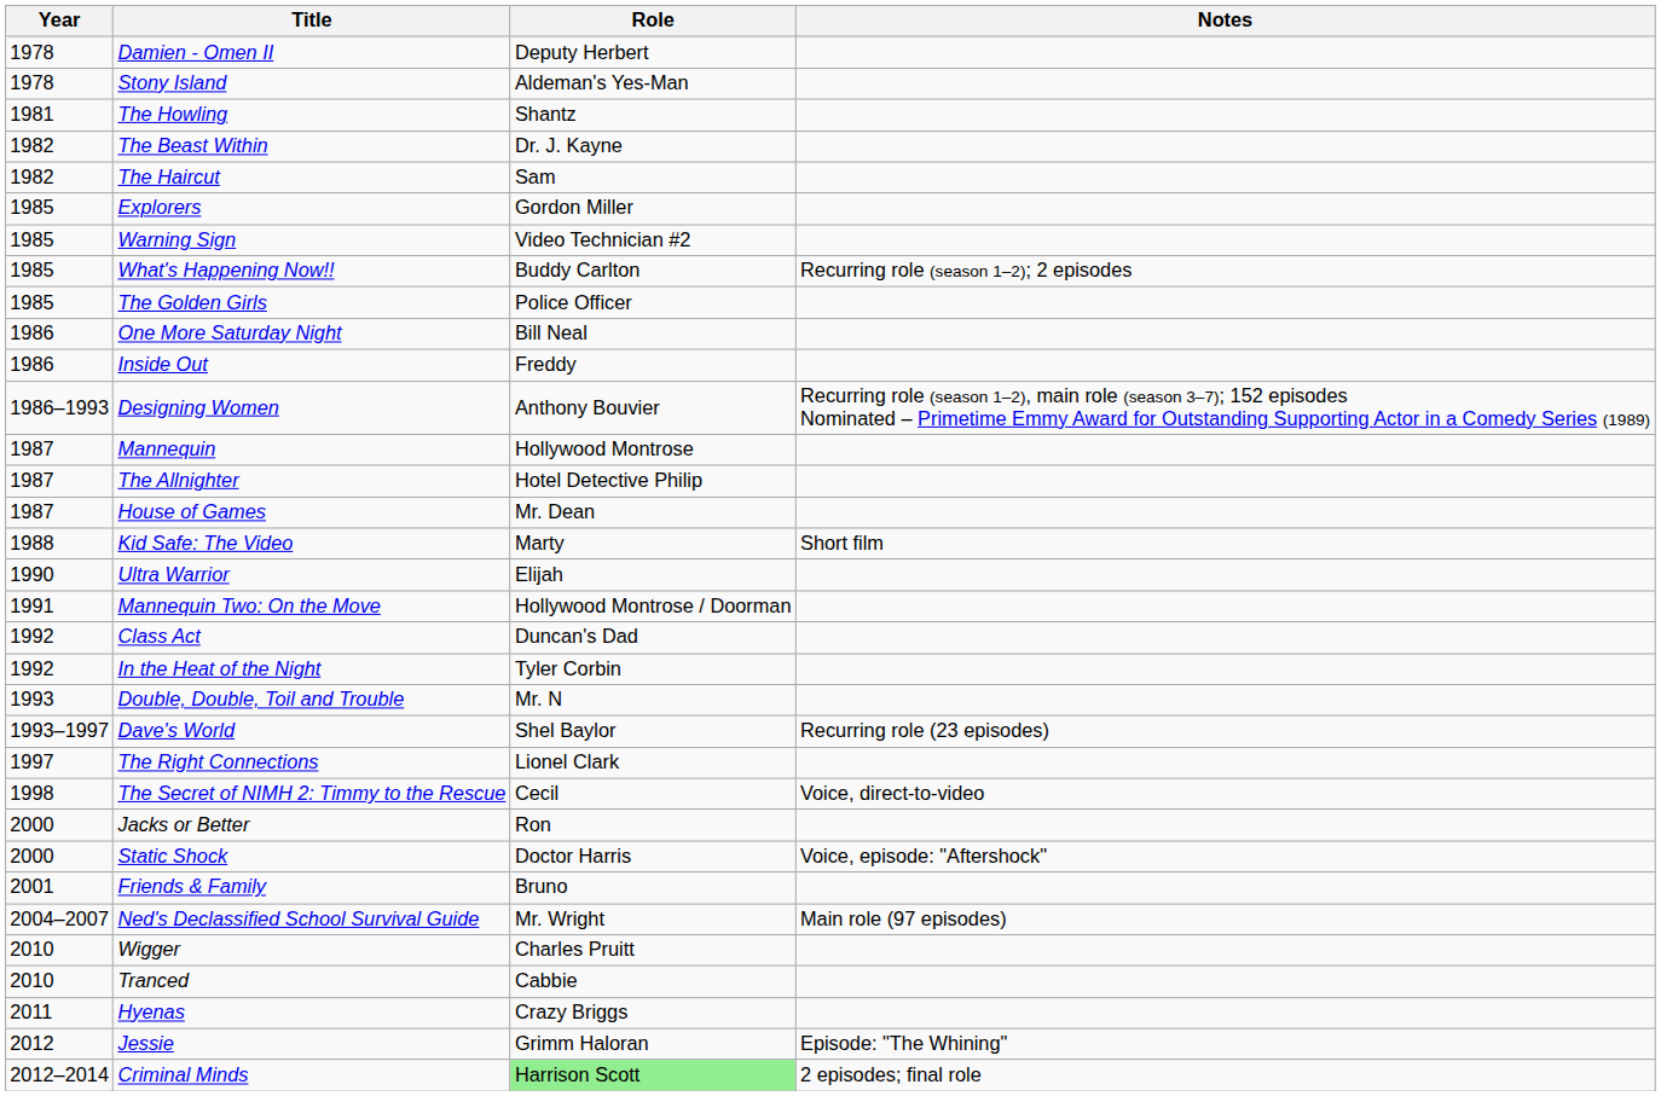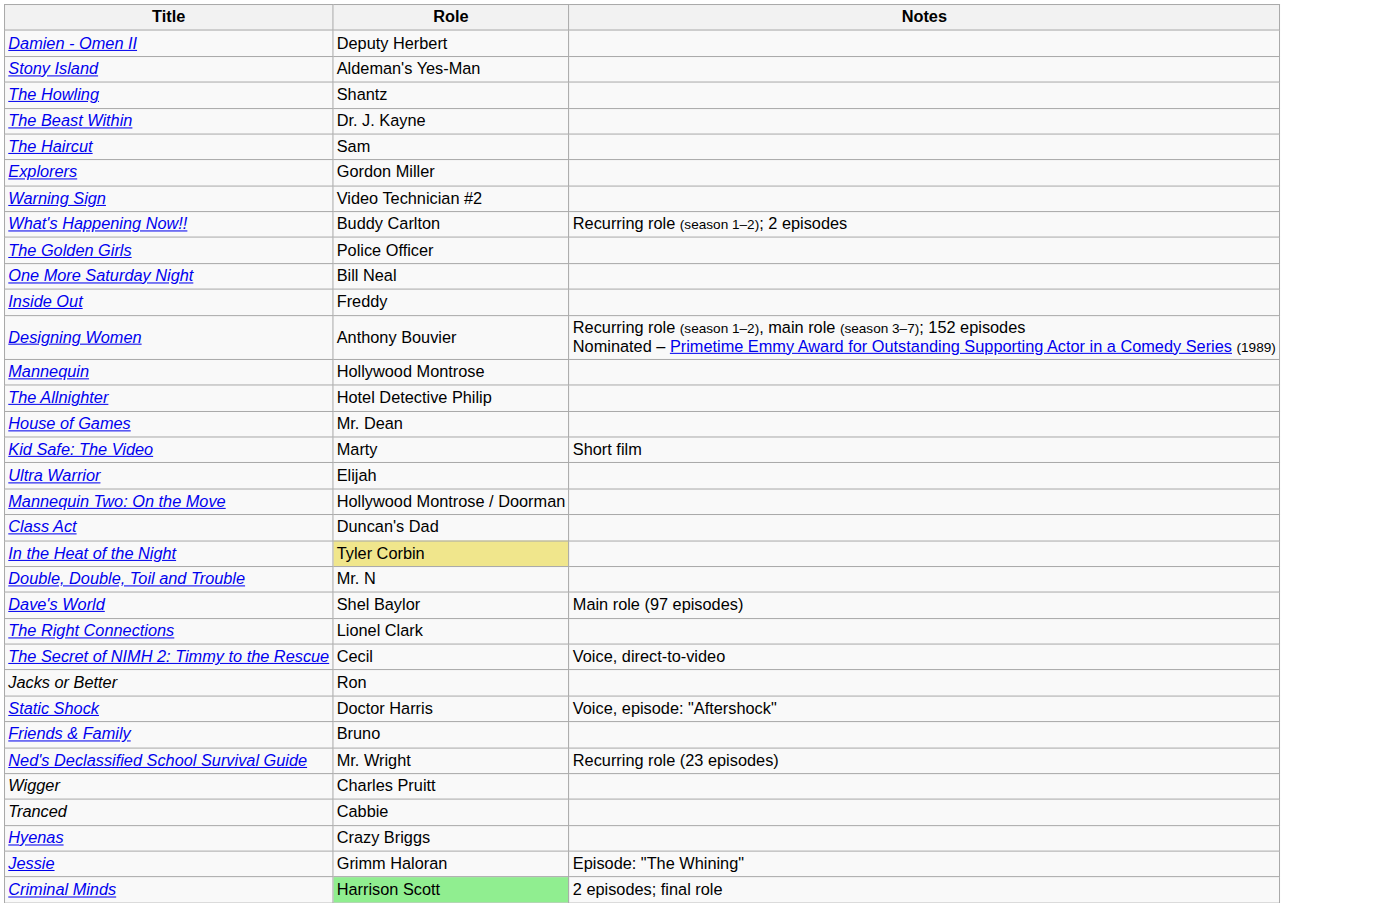 <table class="wikitable sortable">
 <tr>
-<th>Year</th>
 <th>Title</th>
 <th>Role</th>
 <th>Notes</th>
 </tr>
 <tr>
-<td>1978</td>
 <td><em><a href='#'>Damien - Omen II</a></em></td>
 <td>Deputy Herbert</td>
 <td></td>
 </tr>
 <tr>
-<td>1978</td>
 <td><em><a href='#'>Stony Island</a></em></td>
 <td>Aldeman's Yes-Man</td>
 <td></td>
 </tr>
 <tr>
-<td>1981</td>
 <td><em><a href='#'>The Howling</a></em></td>
 <td>Shantz</td>
 <td></td>
 </tr>
 <tr>
-<td>1982</td>
 <td><em><a href='#'>The Beast Within</a></em></td>
 <td>Dr. J. Kayne</td>
 <td></td>
 </tr>
 <tr>
-<td>1982</td>
 <td><em><a href='#'>The Haircut</a></em></td>
 <td>Sam</td>
 <td></td>
 </tr>
 <tr>
-<td>1985</td>
 <td><em><a href='#'>Explorers</a></em></td>
 <td>Gordon Miller</td>
 <td></td>
 </tr>
 <tr>
-<td>1985</td>
 <td><em><a href='#'>Warning Sign</a></em></td>
 <td>Video Technician #2</td>
 <td></td>
 </tr>
 <tr>
-<td>1985</td>
 <td><em><a href='#'>What's Happening Now!!</a></em></td>
 <td>Buddy Carlton</td>
 <td>Recurring role <small>(season 1–2)</small>; 2 episodes</td>
 </tr>
 <tr>
-<td>1985</td>
 <td><em><a href='#'>The Golden Girls</a></em></td>
 <td>Police Officer</td>
 <td></td>
 </tr>
 <tr>
-<td>1986</td>
 <td><em><a href='#'>One More Saturday Night</a></em></td>
 <td>Bill Neal</td>
 <td></td>
 </tr>
 <tr>
-<td>1986</td>
 <td><em><a href='#'>Inside Out</a></em></td>
 <td>Freddy</td>
 <td></td>
 </tr>
 <tr>
-<td>1986–1993</td>
 <td><em><a href='#'>Designing Women</a></em></td>
 <td>Anthony Bouvier</td>
 <td>Recurring role <small>(season 1–2)</small>, main role <small>(season 3–7)</small>; 152 episodes<br>Nominated – <a href='#'>Primetime Emmy Award for Outstanding Supporting Actor in a Comedy Series</a> <small>(1989)</small></td>
 </tr>
 <tr>
-<td>1987</td>
 <td><em><a href='#'>Mannequin</a></em></td>
 <td>Hollywood Montrose</td>
 <td></td>
 </tr>
 <tr>
-<td>1987</td>
 <td><em><a href='#'>The Allnighter</a></em></td>
 <td>Hotel Detective Philip</td>
 <td></td>
 </tr>
 <tr>
-<td>1987</td>
 <td><em><a href='#'>House of Games</a></em></td>
 <td>Mr. Dean</td>
 <td></td>
 </tr>
 <tr>
-<td>1988</td>
 <td><em><a href='#'>Kid Safe: The Video</a></em></td>
 <td>Marty</td>
 <td>Short film</td>
 </tr>
 <tr>
-<td>1990</td>
 <td><em><a href='#'>Ultra Warrior</a></em></td>
 <td>Elijah</td>
 <td></td>
 </tr>
 <tr>
-<td>1991</td>
 <td><em><a href='#'>Mannequin Two: On the Move</a></em></td>
 <td>Hollywood Montrose / Doorman</td>
 <td></td>
 </tr>
 <tr>
-<td>1992</td>
 <td><em><a href='#'>Class Act</a></em></td>
 <td>Duncan's Dad</td>
 <td></td>
 </tr>
 <tr>
-<td>1992</td>
 <td><em><a href='#'>In the Heat of the Night</a></em></td>
-<td>Tyler Corbin</td>
+<td style="background: khaki;">Tyler Corbin</td>
 <td></td>
 </tr>
 <tr>
-<td>1993</td>
 <td><em><a href='#'>Double, Double, Toil and Trouble</a></em></td>
 <td>Mr. N</td>
 <td></td>
 </tr>
 <tr>
-<td>1993–1997</td>
 <td><em><a href='#'>Dave's World</a></em></td>
 <td>Shel Baylor</td>
-<td>Recurring role (23 episodes)</td>
+<td>Main role (97 episodes)</td>
 </tr>
 <tr>
-<td>1997</td>
 <td><em><a href='#'>The Right Connections</a></em></td>
 <td>Lionel Clark</td>
 <td></td>
 </tr>
 <tr>
-<td>1998</td>
 <td><em><a href='#'>The Secret of NIMH 2: Timmy to the Rescue</a></em></td>
 <td>Cecil</td>
 <td>Voice, direct-to-video</td>
 </tr>
 <tr>
-<td>2000</td>
 <td><em>Jacks or Better</em></td>
 <td>Ron</td>
 <td></td>
 </tr>
 <tr>
-<td>2000</td>
 <td><em><a href='#'>Static Shock</a></em></td>
 <td>Doctor Harris</td>
 <td>Voice, episode: "Aftershock"</td>
 </tr>
 <tr>
-<td>2001</td>
 <td><em><a href='#'>Friends & Family</a></em></td>
 <td>Bruno</td>
 <td></td>
 </tr>
 <tr>
-<td>2004–2007</td>
 <td><em><a href='#'>Ned's Declassified School Survival Guide</a></em></td>
 <td>Mr. Wright</td>
-<td>Main role (97 episodes)</td>
+<td>Recurring role (23 episodes)</td>
 </tr>
 <tr>
-<td>2010</td>
 <td><em>Wigger</em></td>
 <td>Charles Pruitt</td>
 <td></td>
 </tr>
 <tr>
-<td>2010</td>
 <td><em>Tranced</em></td>
 <td>Cabbie</td>
 <td></td>
 </tr>
 <tr>
-<td>2011</td>
 <td><em><a href='#'>Hyenas</a></em></td>
 <td>Crazy Briggs</td>
 <td></td>
 </tr>
 <tr>
-<td>2012</td>
 <td><em><a href='#'>Jessie</a></em></td>
 <td>Grimm Haloran</td>
 <td>Episode: "The Whining"</td>
 </tr>
 <tr>
-<td>2012–2014</td>
 <td><em><a href='#'>Criminal Minds</a></em></td>
 <td style="background: lightgreen;">Harrison Scott</td>
 <td>2 episodes; final role</td>
 </tr>
 </table>
